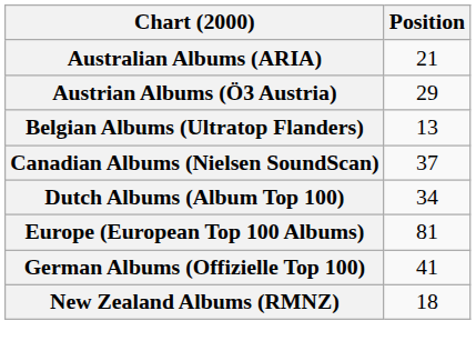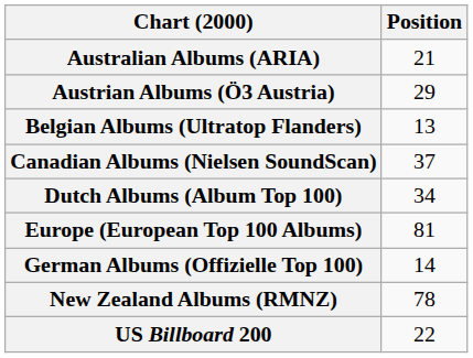 <table class="wikitable sortable plainrowheaders" style="text-align:center">
 <tr>
 <th scope="col">Chart (2000)</th>
 <th scope="col">Position</th>
 </tr>
 <tr>
 <th scope="row">Australian Albums (ARIA)</th>
 <td>21</td>
 </tr>
 <tr>
 <th scope="row">Austrian Albums (Ö3 Austria)</th>
 <td>29</td>
 </tr>
 <tr>
 <th scope="row">Belgian Albums (Ultratop Flanders)</th>
 <td>13</td>
 </tr>
 <tr>
 <th scope="row">Canadian Albums (Nielsen SoundScan)</th>
 <td>37</td>
 </tr>
 <tr>
 <th scope="row">Dutch Albums (Album Top 100)</th>
 <td>34</td>
 </tr>
 <tr>
 <th scope="row">Europe (European Top 100 Albums)</th>
 <td>81</td>
 </tr>
 <tr>
 <th scope="row">German Albums (Offizielle Top 100)</th>
-<td>41</td>
+<td>14</td>
 </tr>
 <tr>
 <th scope="row">New Zealand Albums (RMNZ)</th>
-<td>18</td>
+<td>78</td>
+</tr>
+<tr>
+<th scope="row">US <em>Billboard</em> 200</th>
+<td>22</td>
 </tr>
 </table>
